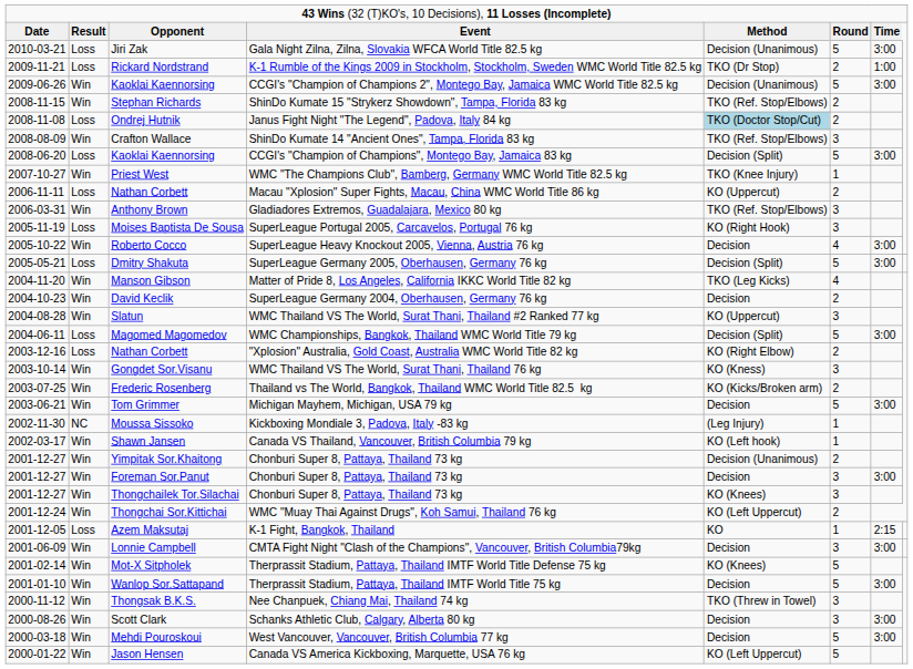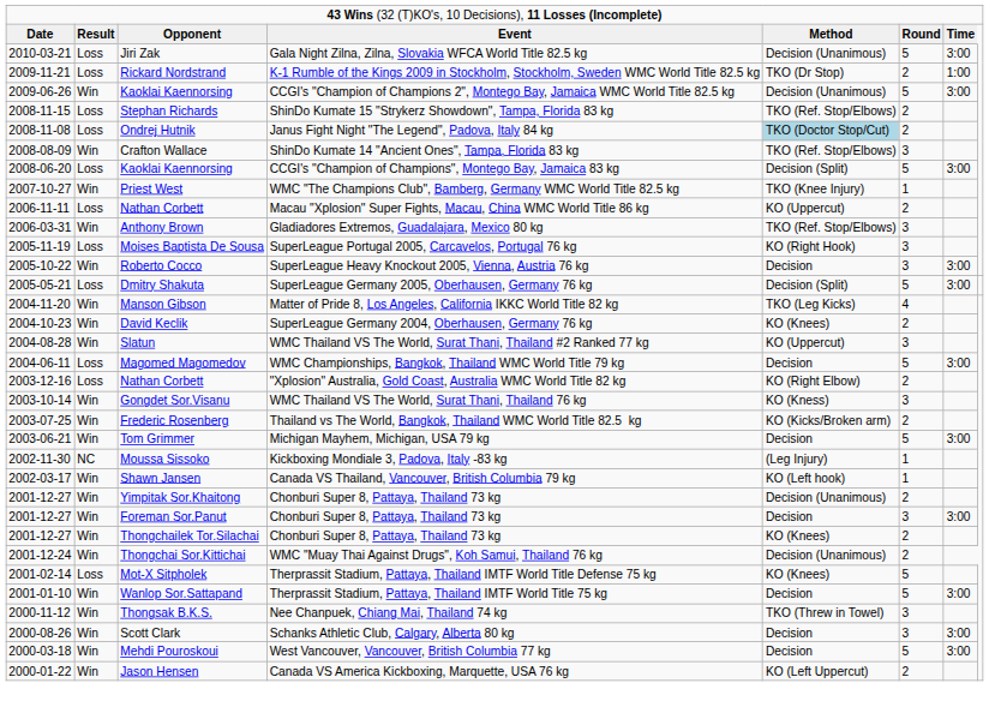 <table class="wikitable" style="margin:0.5em auto; font-size:85%">
 <tr>
 <td style="text-align: center" colspan=8><strong>43 Wins</strong> (32 (T)KO's, 10 Decisions), <strong>11 Losses</strong> <strong>(Incomplete)</strong></td>
 </tr>
 <tr>
 <td align="center" style="border-style: none none solid solid; background: #f0f0f0"><strong>Date</strong></td>
 <td align="center" style="border-style: none none solid solid; background: #f0f0f0"><strong>Result</strong></td>
 <td align="center" style="border-style: none none solid solid; background: #f0f0f0"><strong>Opponent</strong></td>
 <td align="center" style="border-style: none none solid solid; background: #f0f0f0"><strong>Event</strong></td>
 <td align="center" style="border-style: none none solid solid; background: #f0f0f0"><strong>Method</strong></td>
 <td align="center" style="border-style: none none solid solid; background: #f0f0f0"><strong>Round</strong></td>
 <td align="center" style="border-style: none none solid solid; background: #f0f0f0"><strong>Time</strong></td>
 </tr>
 <tr>
 <td>2010-03-21</td>
 <td>Loss</td>
 <td> Jiri Zak</td>
 <td>Gala Night Zilna, Zilna, <a href='#'>Slovakia</a> WFCA World Title 82.5 kg</td>
 <td>Decision (Unanimous)</td>
 <td>5</td>
 <td>3:00</td>
 </tr>
 <tr>
 <td>2009-11-21</td>
 <td>Loss</td>
 <td> <a href='#'>Rickard Nordstrand</a></td>
 <td><a href='#'>K-1 Rumble of the Kings 2009 in Stockholm</a>, <a href='#'>Stockholm, Sweden</a> WMC World Title 82.5 kg</td>
 <td>TKO (Dr Stop)</td>
 <td>2</td>
 <td>1:00</td>
 </tr>
 <tr>
 <td>2009-06-26</td>
 <td>Win</td>
 <td> <a href='#'>Kaoklai Kaennorsing</a></td>
 <td>CCGI's "Champion of Champions 2", <a href='#'>Montego Bay</a>, <a href='#'>Jamaica</a> WMC World Title 82.5 kg</td>
 <td>Decision (Unanimous)</td>
 <td>5</td>
 <td>3:00</td>
 </tr>
 <tr>
 <td>2008-11-15</td>
-<td>Win</td>
+<td>Loss</td>
 <td> <a href='#'><span>Stephan Richards</span></a></td>
 <td>ShinDo Kumate 15 "Strykerz Showdown", <a href='#'>Tampa, Florida</a> 83 kg</td>
 <td>TKO (Ref. Stop/Elbows)</td>
 <td>2</td>
 <td></td>
 </tr>
 <tr>
 <td>2008-11-08</td>
 <td>Loss</td>
 <td> <a href='#'>Ondrej Hutnik</a></td>
 <td>Janus Fight Night "The Legend", <a href='#'>Padova</a>, <a href='#'>Italy</a> 84 kg</td>
 <td style="background: lightblue;">TKO (Doctor Stop/Cut)</td>
 <td>2</td>
 <td></td>
 </tr>
 <tr>
 <td>2008-08-09</td>
 <td>Win</td>
 <td> <span>Crafton Wallace</span></td>
 <td>ShinDo Kumate 14 "Ancient Ones", <a href='#'>Tampa, Florida</a> 83 kg</td>
 <td>TKO (Ref. Stop/Elbows)</td>
 <td>3</td>
 <td></td>
 </tr>
 <tr>
 <td>2008-06-20</td>
 <td>Loss</td>
 <td> <a href='#'>Kaoklai Kaennorsing</a></td>
 <td>CCGI's "Champion of Champions", <a href='#'>Montego Bay</a>, <a href='#'>Jamaica</a> 83 kg</td>
 <td>Decision (Split)</td>
 <td>5</td>
 <td>3:00</td>
 </tr>
 <tr>
 <td>2007-10-27</td>
 <td>Win</td>
 <td> <a href='#'>Priest West</a></td>
 <td>WMC "The Champions Club", <a href='#'>Bamberg</a>, <a href='#'>Germany</a> WMC World Title 82.5 kg</td>
 <td>TKO (Knee Injury)</td>
 <td>1</td>
 <td></td>
 </tr>
 <tr>
 <td>2006-11-11</td>
 <td>Loss</td>
 <td> <a href='#'>Nathan Corbett</a></td>
 <td>Macau "Xplosion" Super Fights, <a href='#'>Macau</a>, <a href='#'>China</a> WMC World Title 86 kg</td>
 <td>KO (Uppercut)</td>
 <td>2</td>
 <td></td>
 </tr>
 <tr>
 <td>2006-03-31</td>
 <td>Win</td>
 <td> <a href='#'><span>Anthony Brown</span></a></td>
 <td>Gladiadores Extremos, <a href='#'>Guadalajara</a>, <a href='#'>Mexico</a> 80 kg</td>
 <td>TKO (Ref. Stop/Elbows)</td>
 <td>3</td>
 <td></td>
 </tr>
 <tr>
 <td>2005-11-19</td>
 <td>Loss</td>
 <td><a href='#'><span>Moises Baptista De Sousa</span></a></td>
 <td>SuperLeague Portugal 2005, <a href='#'>Carcavelos</a>, <a href='#'>Portugal</a> 76 kg</td>
 <td>KO (Right Hook)</td>
 <td>3</td>
 <td></td>
 </tr>
 <tr>
 <td>2005-10-22</td>
 <td>Win</td>
 <td> <a href='#'>Roberto Cocco</a></td>
 <td>SuperLeague Heavy Knockout 2005, <a href='#'>Vienna</a>, <a href='#'>Austria</a> 76 kg</td>
 <td>Decision</td>
-<td>4</td>
+<td>3</td>
 <td>3:00</td>
 </tr>
 <tr>
 <td>2005-05-21</td>
 <td>Loss</td>
 <td> <a href='#'>Dmitry Shakuta</a></td>
 <td>SuperLeague Germany 2005, <a href='#'>Oberhausen</a>, <a href='#'>Germany</a> 76 kg</td>
 <td>Decision (Split)</td>
 <td>5</td>
 <td>3:00</td>
 <td></td>
 </tr>
 <tr>
 <td>2004-11-20</td>
 <td>Win</td>
 <td><a href='#'><span>Manson Gibson</span></a></td>
 <td>Matter of Pride 8, <a href='#'>Los Angeles</a>, <a href='#'>California</a> IKKC World Title 82 kg</td>
 <td>TKO (Leg Kicks)</td>
 <td>4</td>
 <td></td>
 </tr>
 <tr>
 <td>2004-10-23</td>
 <td>Win</td>
 <td><a href='#'><span>David Keclik</span></a></td>
 <td>SuperLeague Germany 2004, <a href='#'>Oberhausen</a>, <a href='#'>Germany</a> 76 kg</td>
-<td>Decision</td>
+<td>KO (Knees)</td>
 <td>2</td>
 <td></td>
 </tr>
 <tr>
 <td>2004-08-28</td>
 <td>Win</td>
 <td><a href='#'><span>Slatun</span></a></td>
 <td>WMC Thailand VS The World, <a href='#'>Surat Thani</a>, <a href='#'>Thailand</a> #2 Ranked 77 kg</td>
 <td>KO (Uppercut)</td>
 <td>3</td>
 <td></td>
 </tr>
 <tr>
 <td>2004-06-11</td>
 <td>Loss</td>
 <td> <a href='#'>Magomed Magomedov</a></td>
 <td>WMC Championships, <a href='#'>Bangkok</a>, <a href='#'>Thailand</a> WMC World Title 79 kg</td>
-<td>Decision (Split)</td>
+<td>Decision</td>
 <td>5</td>
 <td>3:00</td>
 </tr>
 <tr>
 <td>2003-12-16</td>
 <td>Loss</td>
 <td> <a href='#'>Nathan Corbett</a></td>
 <td>"Xplosion" Australia, <a href='#'>Gold Coast</a>, <a href='#'>Australia</a> WMC World Title 82 kg</td>
 <td>KO (Right Elbow)</td>
 <td>2</td>
 <td></td>
 </tr>
 <tr>
 <td>2003-10-14</td>
 <td>Win</td>
 <td><a href='#'><span>Gongdet Sor.Visanu</span></a></td>
 <td>WMC Thailand VS The World, <a href='#'>Surat Thani</a>, <a href='#'>Thailand</a> 76 kg</td>
 <td>KO (Kness)</td>
 <td>3</td>
 <td></td>
 </tr>
 <tr>
 <td>2003-07-25</td>
 <td>Win</td>
 <td><a href='#'><span>Frederic Rosenberg</span></a></td>
 <td>Thailand vs The World, <a href='#'>Bangkok</a>, <a href='#'>Thailand</a> WMC World Title 82.5  kg</td>
 <td>KO (Kicks/Broken arm)</td>
 <td>2</td>
 <td></td>
 </tr>
 <tr>
 <td>2003-06-21</td>
 <td>Win</td>
 <td><a href='#'><span>Tom Grimmer</span></a></td>
 <td>Michigan Mayhem, Michigan, USA 79 kg</td>
 <td>Decision</td>
 <td>5</td>
 <td>3:00</td>
 </tr>
 <tr>
 <td>2002-11-30</td>
 <td>NC</td>
 <td> <a href='#'><span>Moussa Sissoko</span></a></td>
 <td>Kickboxing Mondiale 3, <a href='#'>Padova</a>, <a href='#'>Italy</a> -83 kg </td>
 <td>(Leg Injury)</td>
 <td>1</td>
 <td></td>
 </tr>
 <tr>
 <td>2002-03-17</td>
 <td>Win</td>
 <td><a href='#'><span>Shawn Jansen</span></a></td>
 <td>Canada VS Thailand, <a href='#'>Vancouver</a>, <a href='#'>British Columbia</a>  79 kg</td>
 <td>KO (Left hook)</td>
 <td>1</td>
 <td></td>
 </tr>
 <tr>
 <td>2001-12-27</td>
 <td>Win</td>
 <td><a href='#'><span>Yimpitak Sor.Khaitong</span></a></td>
 <td>Chonburi Super 8, <a href='#'>Pattaya</a>, <a href='#'>Thailand</a>  73 kg</td>
 <td>Decision (Unanimous)</td>
 <td>2</td>
 <td></td>
 </tr>
 <tr>
 <td>2001-12-27</td>
 <td>Win</td>
 <td><a href='#'><span>Foreman Sor.Panut</span></a></td>
 <td>Chonburi Super 8, <a href='#'>Pattaya</a>, <a href='#'>Thailand</a>  73 kg</td>
 <td>Decision</td>
 <td>3</td>
 <td>3:00</td>
 </tr>
 <tr>
 <td>2001-12-27</td>
 <td>Win</td>
 <td><a href='#'><span>Thongchailek Tor.Silachai</span></a></td>
 <td>Chonburi Super 8, <a href='#'>Pattaya</a>, <a href='#'>Thailand</a>  73 kg</td>
 <td>KO (Knees)</td>
-<td>3</td>
+<td>2</td>
 <td></td>
 </tr>
 <tr>
 <td>2001-12-24</td>
 <td>Win</td>
 <td><a href='#'><span>Thongchai Sor.Kittichai</span></a></td>
 <td>WMC "Muay Thai Against Drugs", <a href='#'>Koh Samui</a>, <a href='#'>Thailand</a> 76 kg</td>
-<td>KO (Left Uppercut)</td>
+<td>Decision (Unanimous)</td>
 <td>2</td>
 </tr>
 <tr>
-<td>2001-12-05</td>
+<td>2001-02-14</td>
 <td>Loss</td>
-<td> <a href='#'>Azem Maksutaj</a></td>
-<td>K-1 Fight, <a href='#'>Bangkok</a>, <a href='#'>Thailand</a></td>
-<td>KO</td>
-<td>1</td>
-<td>2:15</td>
-<td></td>
-</tr>
-<tr>
-<td>2001-06-09</td>
-<td>Win</td>
-<td><a href='#'><span>Lonnie Campbell</span></a></td>
-<td>CMTA Fight Night "Clash of the Champions", <a href='#'>Vancouver</a>, <a href='#'>British Columbia</a>79kg</td>
-<td>Decision</td>
-<td>3</td>
-<td>3:00</td>
-<td></td>
-</tr>
-<tr>
-<td>2001-02-14</td>
-<td>Win</td>
 <td><a href='#'><span>Mot-X Sitpholek</span></a></td>
 <td>Therprassit Stadium, <a href='#'>Pattaya</a>, <a href='#'>Thailand</a> IMTF World Title Defense 75 kg</td>
 <td>KO (Knees)</td>
 <td>5</td>
 <td></td>
 </tr>
 <tr>
 <td>2001-01-10</td>
 <td>Win</td>
 <td><a href='#'><span>Wanlop Sor.Sattapand</span></a></td>
 <td>Therprassit Stadium, <a href='#'>Pattaya</a>, <a href='#'>Thailand</a> IMTF World Title 75 kg</td>
 <td>Decision</td>
 <td>5</td>
 <td>3:00</td>
 </tr>
 <tr>
 <td>2000-11-12</td>
 <td>Win</td>
 <td><a href='#'><span>Thongsak B.K.S.</span></a></td>
 <td>Nee Chanpuek, <a href='#'>Chiang Mai</a>, <a href='#'>Thailand</a> 74 kg</td>
 <td>TKO (Threw in Towel)</td>
 <td>3</td>
 <td></td>
 </tr>
 <tr>
 <td>2000-08-26</td>
 <td>Win</td>
 <td><span>Scott Clark</span></td>
 <td>Schanks Athletic Club, <a href='#'>Calgary</a>, <a href='#'>Alberta</a> 80 kg</td>
 <td>Decision</td>
 <td>3</td>
 <td>3:00</td>
 </tr>
 <tr>
 <td>2000-03-18</td>
 <td>Win</td>
 <td><a href='#'><span>Mehdi Pouroskoui</span></a></td>
 <td>West Vancouver, <a href='#'>Vancouver</a>, <a href='#'>British Columbia</a> 77 kg</td>
 <td>Decision</td>
 <td>5</td>
 <td>3:00</td>
 </tr>
 <tr>
 <td>2000-01-22</td>
 <td>Win</td>
 <td><a href='#'><span>Jason Hensen</span></a></td>
 <td>Canada VS America Kickboxing, Marquette, USA 76 kg</td>
 <td>KO (Left Uppercut)</td>
-<td>5</td>
+<td>2</td>
 <td></td>
 </tr>
 </table>
